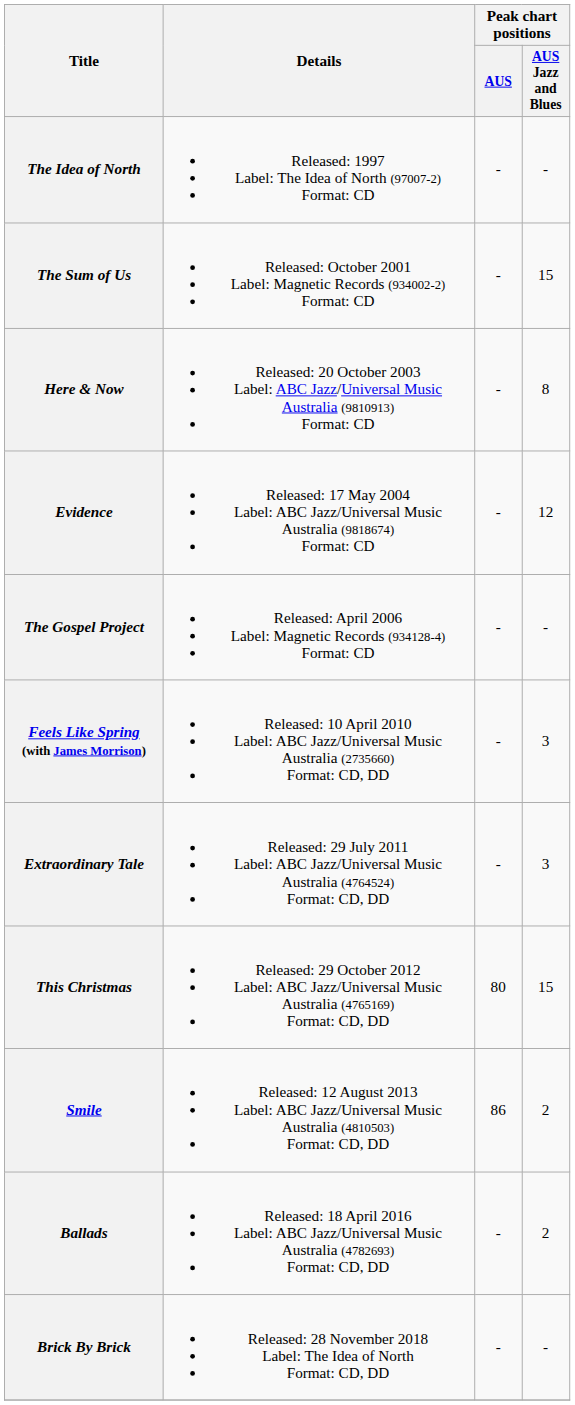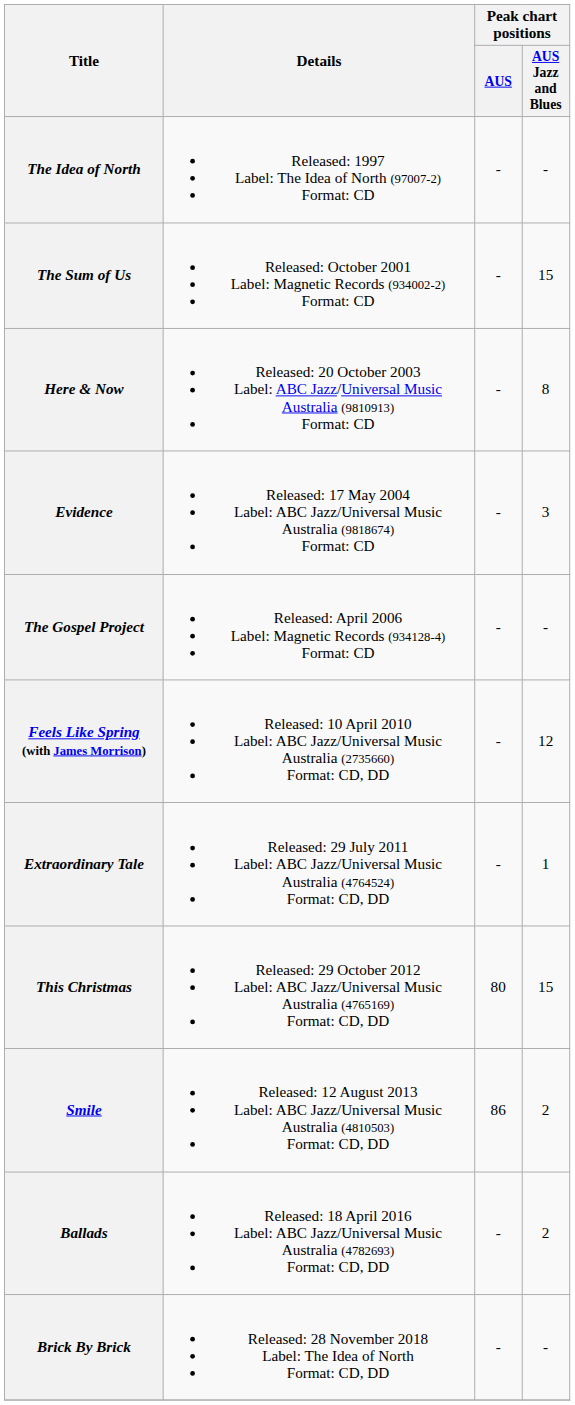 <table class="wikitable plainrowheaders" style="text-align:center;" border="1">
 <tr>
 <th scope="col" rowspan="2" style="width:10em;">Title</th>
 <th scope="col" rowspan="2" style="width:20em;">Details</th>
 <th colspan="2">Peak chart positions</th>
 </tr>
 <tr>
 <th scope="col" style="width:3em;font-size:90%;"><a href='#'>AUS</a><br></th>
 <th scope="col" style="width:3em;font-size:90%;"><a href='#'>AUS</a><br>Jazz and Blues<br></th>
 </tr>
 <tr>
 <th scope="row"><em>The Idea of North</em></th>
 <td><br><ul><li>Released: 1997</li><li>Label: The Idea of North <small>(97007-2)</small></li><li>Format: CD</li></ul></td>
 <td>-</td>
 <td>-</td>
 </tr>
 <tr>
 <th scope="row"><em>The Sum of Us</em></th>
 <td><br><ul><li>Released: October 2001</li><li>Label: Magnetic Records <small>(934002-2)</small></li><li>Format: CD</li></ul></td>
 <td>-</td>
 <td>15</td>
 </tr>
 <tr>
 <th scope="row"><em>Here & Now</em></th>
 <td><br><ul><li>Released: 20 October 2003</li><li>Label: <a href='#'>ABC Jazz</a>/<a href='#'>Universal Music Australia</a> <small>(9810913)</small></li><li>Format: CD</li></ul></td>
 <td>-</td>
 <td>8</td>
 </tr>
 <tr>
 <th scope="row"><em>Evidence</em></th>
 <td><br><ul><li>Released: 17 May 2004</li><li>Label: ABC Jazz/Universal Music Australia <small>(9818674)</small></li><li>Format: CD</li></ul></td>
 <td>-</td>
-<td>12</td>
+<td>3</td>
 </tr>
 <tr>
 <th scope="row"><em>The Gospel Project</em></th>
 <td><br><ul><li>Released: April 2006</li><li>Label: Magnetic Records <small>(934128-4)</small></li><li>Format: CD</li></ul></td>
 <td>-</td>
 <td>-</td>
 </tr>
 <tr>
 <th scope="row"><em><a href='#'>Feels Like Spring</a></em> <br><small>(with <a href='#'>James Morrison</a>)</small></th>
 <td><br><ul><li>Released: 10 April 2010</li><li>Label: ABC Jazz/Universal Music Australia <small>(2735660)</small></li><li>Format: CD, DD</li></ul></td>
 <td>-</td>
-<td>3</td>
+<td>12</td>
 </tr>
 <tr>
 <th scope="row"><em>Extraordinary Tale</em></th>
 <td><br><ul><li>Released: 29 July 2011</li><li>Label: ABC Jazz/Universal Music Australia <small>(4764524)</small></li><li>Format: CD, DD</li></ul></td>
 <td>-</td>
-<td>3</td>
+<td>1</td>
 </tr>
 <tr>
 <th scope="row"><em>This Christmas</em></th>
 <td><br><ul><li>Released: 29 October 2012</li><li>Label: ABC Jazz/Universal Music Australia <small>(4765169)</small></li><li>Format: CD, DD</li></ul></td>
 <td>80</td>
 <td>15</td>
 </tr>
 <tr>
 <th scope="row"><em><a href='#'>Smile</a></em></th>
 <td><br><ul><li>Released: 12 August 2013</li><li>Label: ABC Jazz/Universal Music Australia <small>(4810503)</small></li><li>Format: CD, DD</li></ul></td>
 <td>86</td>
 <td>2</td>
 </tr>
 <tr>
 <th scope="row"><em>Ballads</em></th>
 <td><br><ul><li>Released: 18 April 2016</li><li>Label: ABC Jazz/Universal Music Australia <small>(4782693)</small></li><li>Format: CD, DD</li></ul></td>
 <td>-</td>
 <td>2</td>
 </tr>
 <tr>
 <th scope="row"><em>Brick By Brick</em></th>
 <td><br><ul><li>Released: 28 November 2018</li><li>Label: The Idea of North</li><li>Format: CD, DD</li></ul></td>
 <td>-</td>
 <td>-</td>
 </tr>
 <tr>
 </tr>
 </table>
